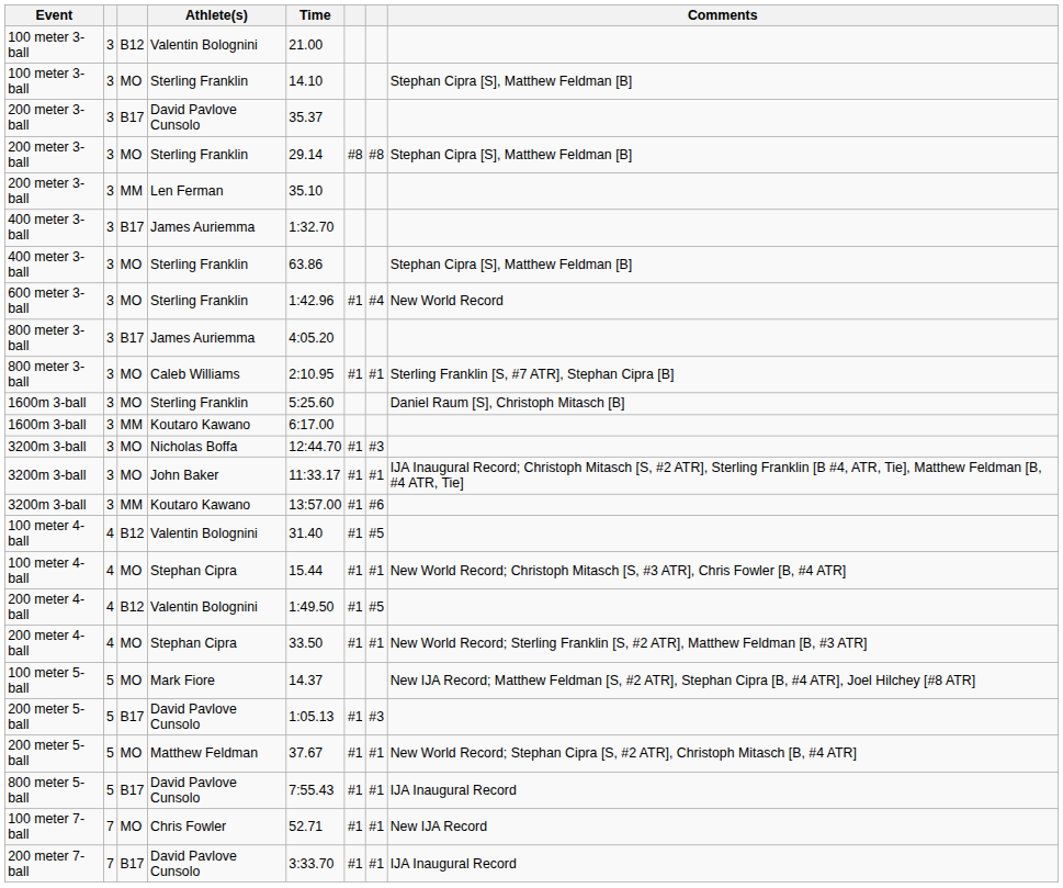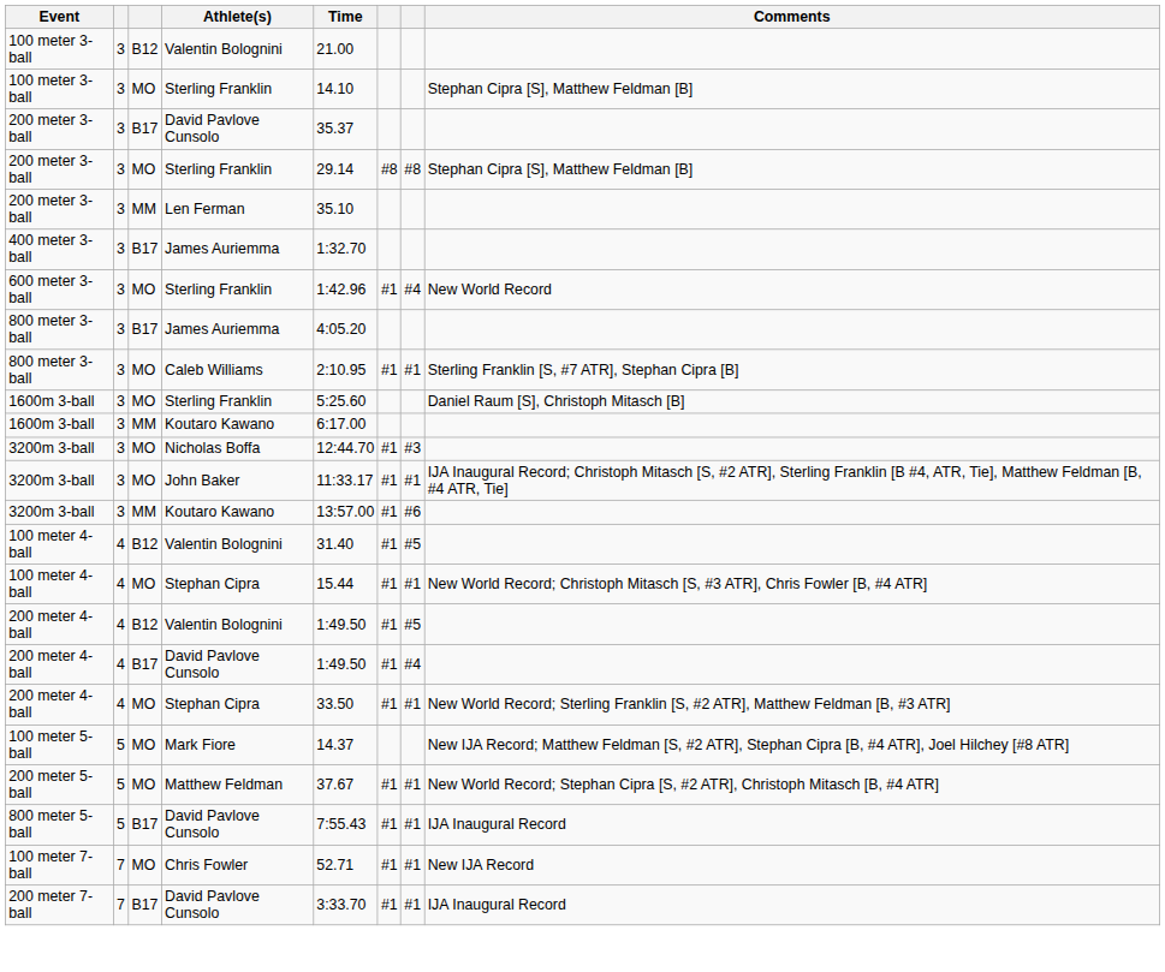 <table class="wikitable sortable">
 <tr>
 <th>Event</th>
 <th></th>
 <th></th>
 <th>Athlete(s)</th>
 <th>Time</th>
 <th></th>
 <th></th>
 <th>Comments</th>
 </tr>
 <tr>
 <td>100 meter 3-ball</td>
 <td>3</td>
 <td>B12</td>
 <td>Valentin Bolognini</td>
 <td>21.00</td>
 <td></td>
 <td></td>
 <td></td>
 </tr>
 <tr>
 <td>100 meter 3-ball</td>
 <td>3</td>
 <td>MO</td>
 <td>Sterling Franklin</td>
 <td>14.10</td>
 <td></td>
 <td></td>
 <td>Stephan Cipra [S], Matthew Feldman [B]</td>
 </tr>
 <tr>
 <td>200 meter 3-ball</td>
 <td>3</td>
 <td>B17</td>
 <td>David Pavlove Cunsolo</td>
 <td>35.37</td>
 <td></td>
 <td></td>
 <td></td>
 </tr>
 <tr>
 <td>200 meter 3-ball</td>
 <td>3</td>
 <td>MO</td>
 <td>Sterling Franklin</td>
 <td>29.14</td>
 <td>#8</td>
 <td>#8</td>
 <td>Stephan Cipra [S], Matthew Feldman [B]</td>
 </tr>
 <tr>
 <td>200 meter 3-ball</td>
 <td>3</td>
 <td>MM</td>
 <td>Len Ferman</td>
 <td>35.10</td>
 <td></td>
 <td></td>
 <td></td>
 </tr>
 <tr>
 <td>400 meter 3-ball</td>
 <td>3</td>
 <td>B17</td>
 <td>James Auriemma</td>
 <td>1:32.70</td>
 <td></td>
 <td></td>
 <td></td>
-</tr>
-<tr>
-<td>400 meter 3-ball</td>
-<td>3</td>
-<td>MO</td>
-<td>Sterling Franklin</td>
-<td>63.86</td>
-<td></td>
-<td></td>
-<td>Stephan Cipra [S], Matthew Feldman [B]</td>
 </tr>
 <tr>
 <td>600 meter 3-ball</td>
 <td>3</td>
 <td>MO</td>
 <td>Sterling Franklin</td>
 <td>1:42.96</td>
 <td>#1</td>
 <td>#4</td>
 <td>New World Record</td>
 </tr>
 <tr>
 <td>800 meter 3-ball</td>
 <td>3</td>
 <td>B17</td>
 <td>James Auriemma</td>
 <td>4:05.20</td>
 <td></td>
 <td></td>
 <td></td>
 </tr>
 <tr>
 <td>800 meter 3-ball</td>
 <td>3</td>
 <td>MO</td>
 <td>Caleb Williams</td>
 <td>2:10.95</td>
 <td>#1</td>
 <td>#1</td>
 <td>Sterling Franklin [S, #7 ATR], Stephan Cipra [B]</td>
 </tr>
 <tr>
 <td>1600m 3-ball</td>
 <td>3</td>
 <td>MO</td>
 <td>Sterling Franklin</td>
 <td>5:25.60</td>
 <td></td>
 <td></td>
 <td>Daniel Raum [S], Christoph Mitasch [B]</td>
 </tr>
 <tr>
 <td>1600m 3-ball</td>
 <td>3</td>
 <td>MM</td>
 <td>Koutaro Kawano</td>
 <td>6:17.00</td>
 <td></td>
 <td></td>
 <td></td>
 </tr>
 <tr>
 <td>3200m 3-ball</td>
 <td>3</td>
 <td>MO</td>
 <td>Nicholas Boffa</td>
 <td>12:44.70</td>
 <td>#1</td>
 <td>#3</td>
 <td></td>
 </tr>
 <tr>
 <td>3200m 3-ball</td>
 <td>3</td>
 <td>MO</td>
 <td>John Baker</td>
 <td>11:33.17</td>
 <td>#1</td>
 <td>#1</td>
 <td>IJA Inaugural Record; Christoph Mitasch [S, #2 ATR], Sterling Franklin [B #4, ATR, Tie], Matthew Feldman [B, #4 ATR, Tie]</td>
 </tr>
 <tr>
 <td>3200m 3-ball</td>
 <td>3</td>
 <td>MM</td>
 <td>Koutaro Kawano</td>
 <td>13:57.00</td>
 <td>#1</td>
 <td>#6</td>
 <td></td>
 </tr>
 <tr>
 <td>100 meter 4-ball</td>
 <td>4</td>
 <td>B12</td>
 <td>Valentin Bolognini</td>
 <td>31.40</td>
 <td>#1</td>
 <td>#5</td>
 <td></td>
 </tr>
 <tr>
 <td>100 meter 4-ball</td>
 <td>4</td>
 <td>MO</td>
 <td>Stephan Cipra</td>
 <td>15.44</td>
 <td>#1</td>
 <td>#1</td>
 <td>New World Record; Christoph Mitasch [S, #3 ATR], Chris Fowler [B, #4 ATR]</td>
 </tr>
 <tr>
 <td>200 meter 4-ball</td>
 <td>4</td>
 <td>B12</td>
 <td>Valentin Bolognini</td>
 <td>1:49.50</td>
 <td>#1</td>
 <td>#5</td>
 <td></td>
 </tr>
 <tr>
 <td>200 meter 4-ball</td>
 <td>4</td>
+<td>B17</td>
+<td>David Pavlove Cunsolo</td>
+<td>1:49.50</td>
+<td>#1</td>
+<td>#4</td>
+<td></td>
+</tr>
+<tr>
+<td>200 meter 4-ball</td>
+<td>4</td>
 <td>MO</td>
 <td>Stephan Cipra</td>
 <td>33.50</td>
 <td>#1</td>
 <td>#1</td>
 <td>New World Record; Sterling Franklin [S, #2 ATR], Matthew Feldman [B, #3 ATR]</td>
 </tr>
 <tr>
 <td>100 meter 5-ball</td>
 <td>5</td>
 <td>MO</td>
 <td>Mark Fiore</td>
 <td>14.37</td>
 <td></td>
 <td></td>
 <td>New IJA Record; Matthew Feldman [S, #2 ATR], Stephan Cipra [B, #4 ATR], Joel Hilchey [#8 ATR]</td>
-</tr>
-<tr>
-<td>200 meter 5-ball</td>
-<td>5</td>
-<td>B17</td>
-<td>David Pavlove Cunsolo</td>
-<td>1:05.13</td>
-<td>#1</td>
-<td>#3</td>
-<td></td>
 </tr>
 <tr>
 <td>200 meter 5-ball</td>
 <td>5</td>
 <td>MO</td>
 <td>Matthew Feldman</td>
 <td>37.67</td>
 <td>#1</td>
 <td>#1</td>
 <td>New World Record; Stephan Cipra [S, #2 ATR], Christoph Mitasch [B, #4 ATR]</td>
 </tr>
 <tr>
 <td>800 meter 5-ball</td>
 <td>5</td>
 <td>B17</td>
 <td>David Pavlove Cunsolo</td>
 <td>7:55.43</td>
 <td>#1</td>
 <td>#1</td>
 <td>IJA Inaugural Record</td>
 </tr>
 <tr>
 <td>100 meter 7-ball</td>
 <td>7</td>
 <td>MO</td>
 <td>Chris Fowler</td>
 <td>52.71</td>
 <td>#1</td>
 <td>#1</td>
 <td>New IJA Record</td>
 </tr>
 <tr>
 <td>200 meter 7-ball</td>
 <td>7</td>
 <td>B17</td>
 <td>David Pavlove Cunsolo</td>
 <td>3:33.70</td>
 <td>#1</td>
 <td>#1</td>
 <td>IJA Inaugural Record</td>
 </tr>
 </table>
